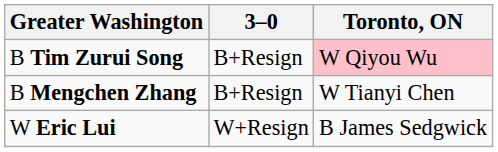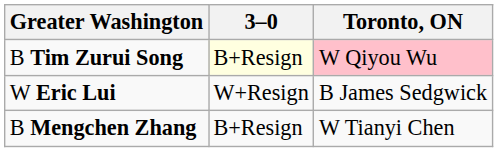 <table class="wikitable">
 <tr>
 <th>Greater Washington</th>
 <th>3–0</th>
 <th>Toronto, ON</th>
 </tr>
 <tr>
 <td>B <strong>Tim Zurui Song</strong></td>
-<td>B+Resign</td>
+<td style="background: lightyellow;">B+Resign</td>
 <td style="background: pink;">W Qiyou Wu</td>
+</tr>
+<tr>
+<td>W <strong>Eric Lui</strong></td>
+<td>W+Resign</td>
+<td>B James Sedgwick</td>
 </tr>
 <tr>
 <td>B <strong>Mengchen Zhang</strong></td>
 <td>B+Resign</td>
 <td>W Tianyi Chen</td>
 </tr>
-<tr>
-<td>W <strong>Eric Lui</strong></td>
-<td>W+Resign</td>
-<td>B James Sedgwick</td>
-</tr>
 </table>
